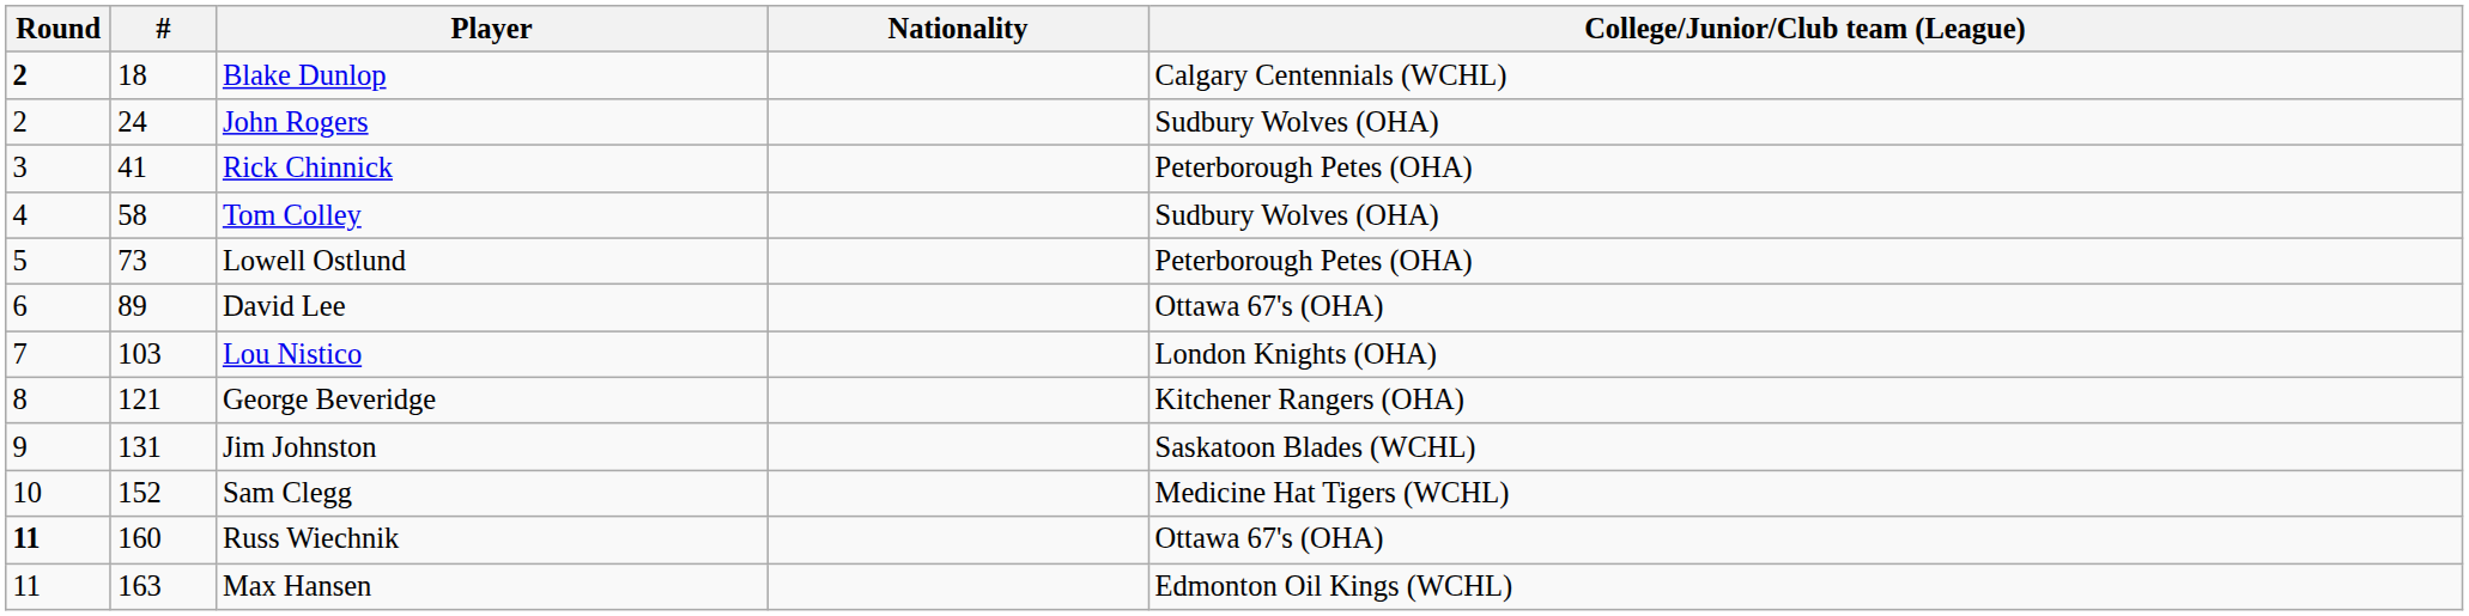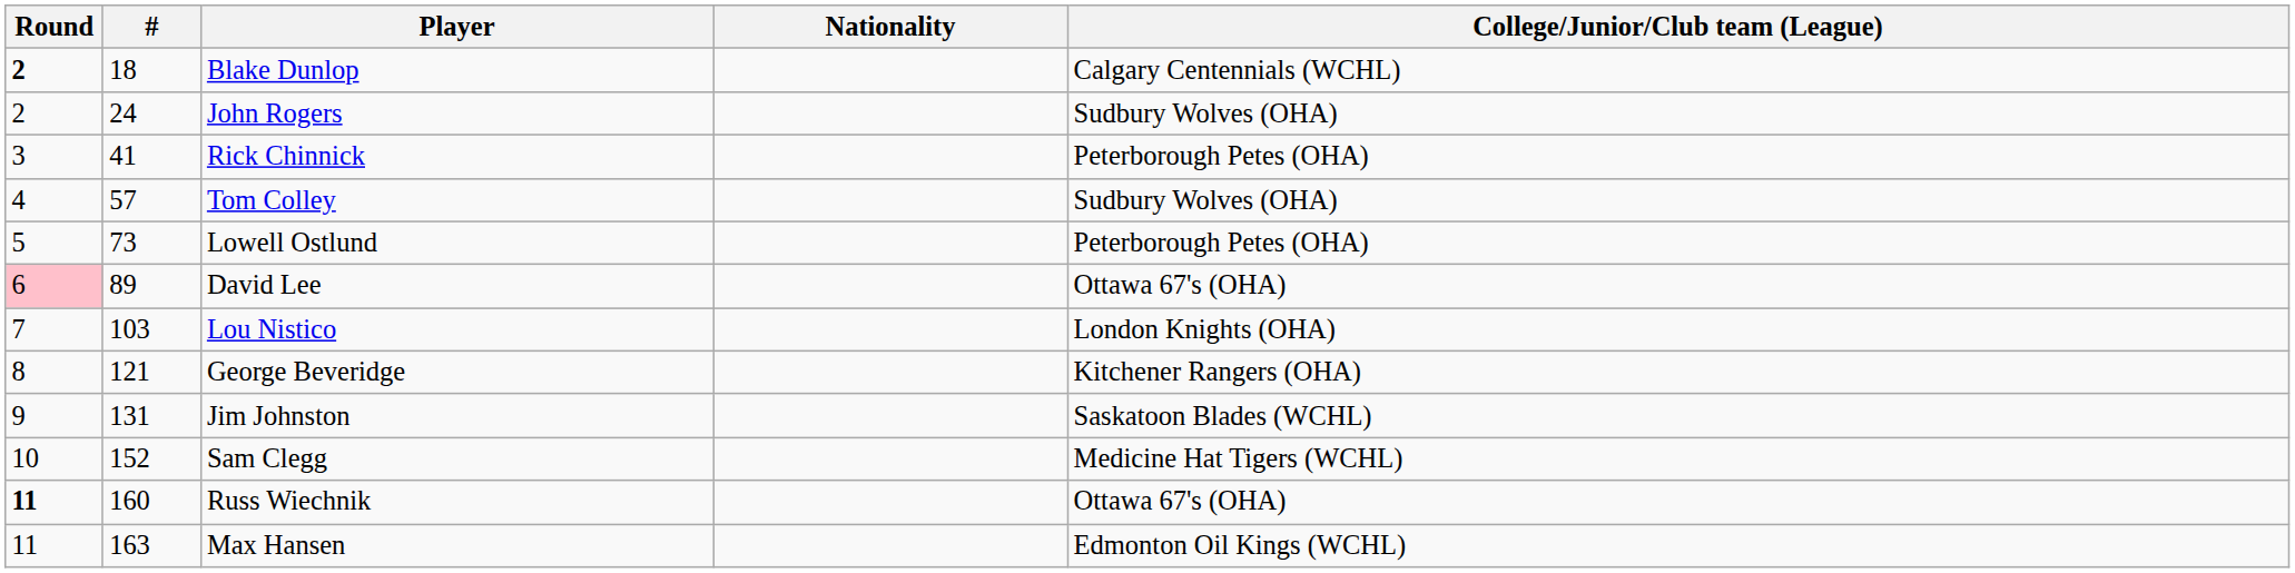 <table class="wikitable">
 <tr align="center">
 <th bgcolor="#DDDDFF" width="4.0%">Round</th>
 <th bgcolor="#DDDDFF" width="4.0%">#</th>
 <th bgcolor="#DDDDFF" width="21.0%">Player</th>
 <th bgcolor="#DDDDFF" width="14.5%">Nationality</th>
 <th bgcolor="#DDDDFF" width="50.0%">College/Junior/Club team (League)</th>
 </tr>
 <tr>
 <td><strong>2</strong></td>
 <td>18</td>
 <td><a href='#'>Blake Dunlop</a></td>
 <td></td>
 <td>Calgary Centennials (WCHL)</td>
 </tr>
 <tr>
 <td>2</td>
 <td>24</td>
 <td><a href='#'>John Rogers</a></td>
 <td></td>
 <td>Sudbury Wolves (OHA)</td>
 </tr>
 <tr>
 <td>3</td>
 <td>41</td>
 <td><a href='#'>Rick Chinnick</a></td>
 <td></td>
 <td>Peterborough Petes (OHA)</td>
 </tr>
 <tr>
 <td>4</td>
-<td>58</td>
+<td>57</td>
 <td><a href='#'>Tom Colley</a></td>
 <td></td>
 <td>Sudbury Wolves (OHA)</td>
 </tr>
 <tr>
 <td>5</td>
 <td>73</td>
 <td>Lowell Ostlund</td>
 <td></td>
 <td>Peterborough Petes (OHA)</td>
 </tr>
 <tr>
-<td>6</td>
+<td style="background: pink;">6</td>
 <td>89</td>
 <td>David Lee</td>
 <td></td>
 <td>Ottawa 67's (OHA)</td>
 </tr>
 <tr>
 <td>7</td>
 <td>103</td>
 <td><a href='#'>Lou Nistico</a></td>
 <td></td>
 <td>London Knights (OHA)</td>
 </tr>
 <tr>
 <td>8</td>
 <td>121</td>
 <td>George Beveridge</td>
 <td></td>
 <td>Kitchener Rangers (OHA)</td>
 </tr>
 <tr>
 <td>9</td>
 <td>131</td>
 <td>Jim Johnston</td>
 <td></td>
 <td>Saskatoon Blades (WCHL)</td>
 </tr>
 <tr>
 <td>10</td>
 <td>152</td>
 <td>Sam Clegg</td>
 <td></td>
 <td>Medicine Hat Tigers (WCHL)</td>
 </tr>
 <tr>
 <td><strong>11</strong></td>
 <td>160</td>
 <td>Russ Wiechnik</td>
 <td></td>
 <td>Ottawa 67's (OHA)</td>
 </tr>
 <tr>
 <td>11</td>
 <td>163</td>
 <td>Max Hansen</td>
 <td></td>
 <td>Edmonton Oil Kings (WCHL)</td>
 </tr>
 </table>
